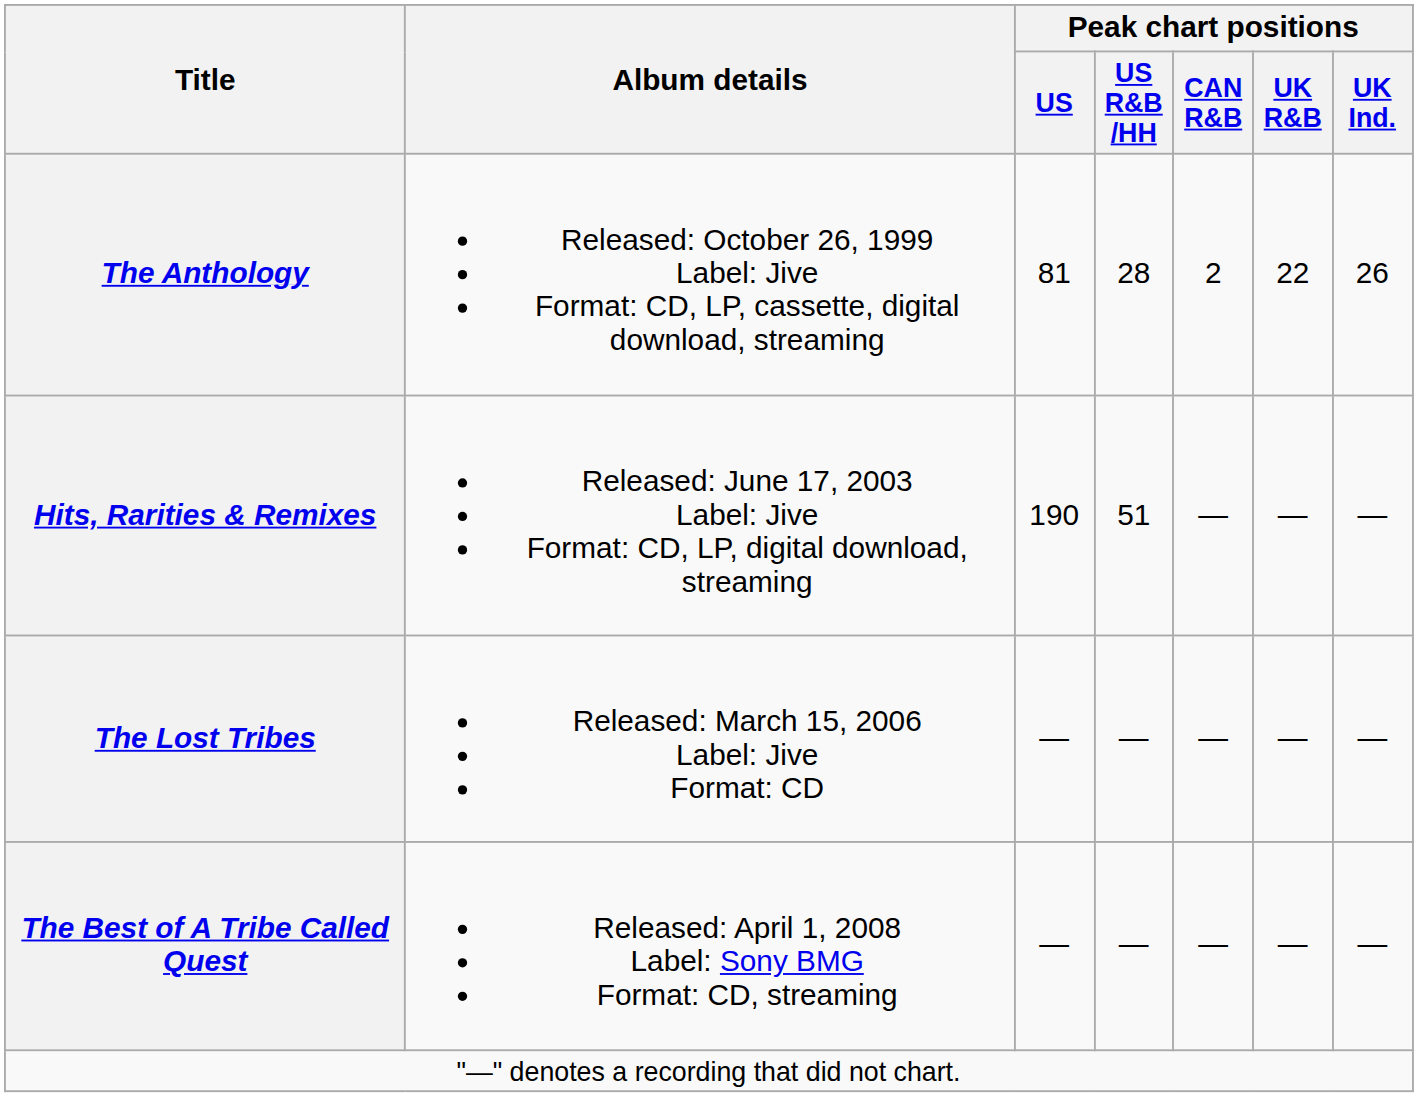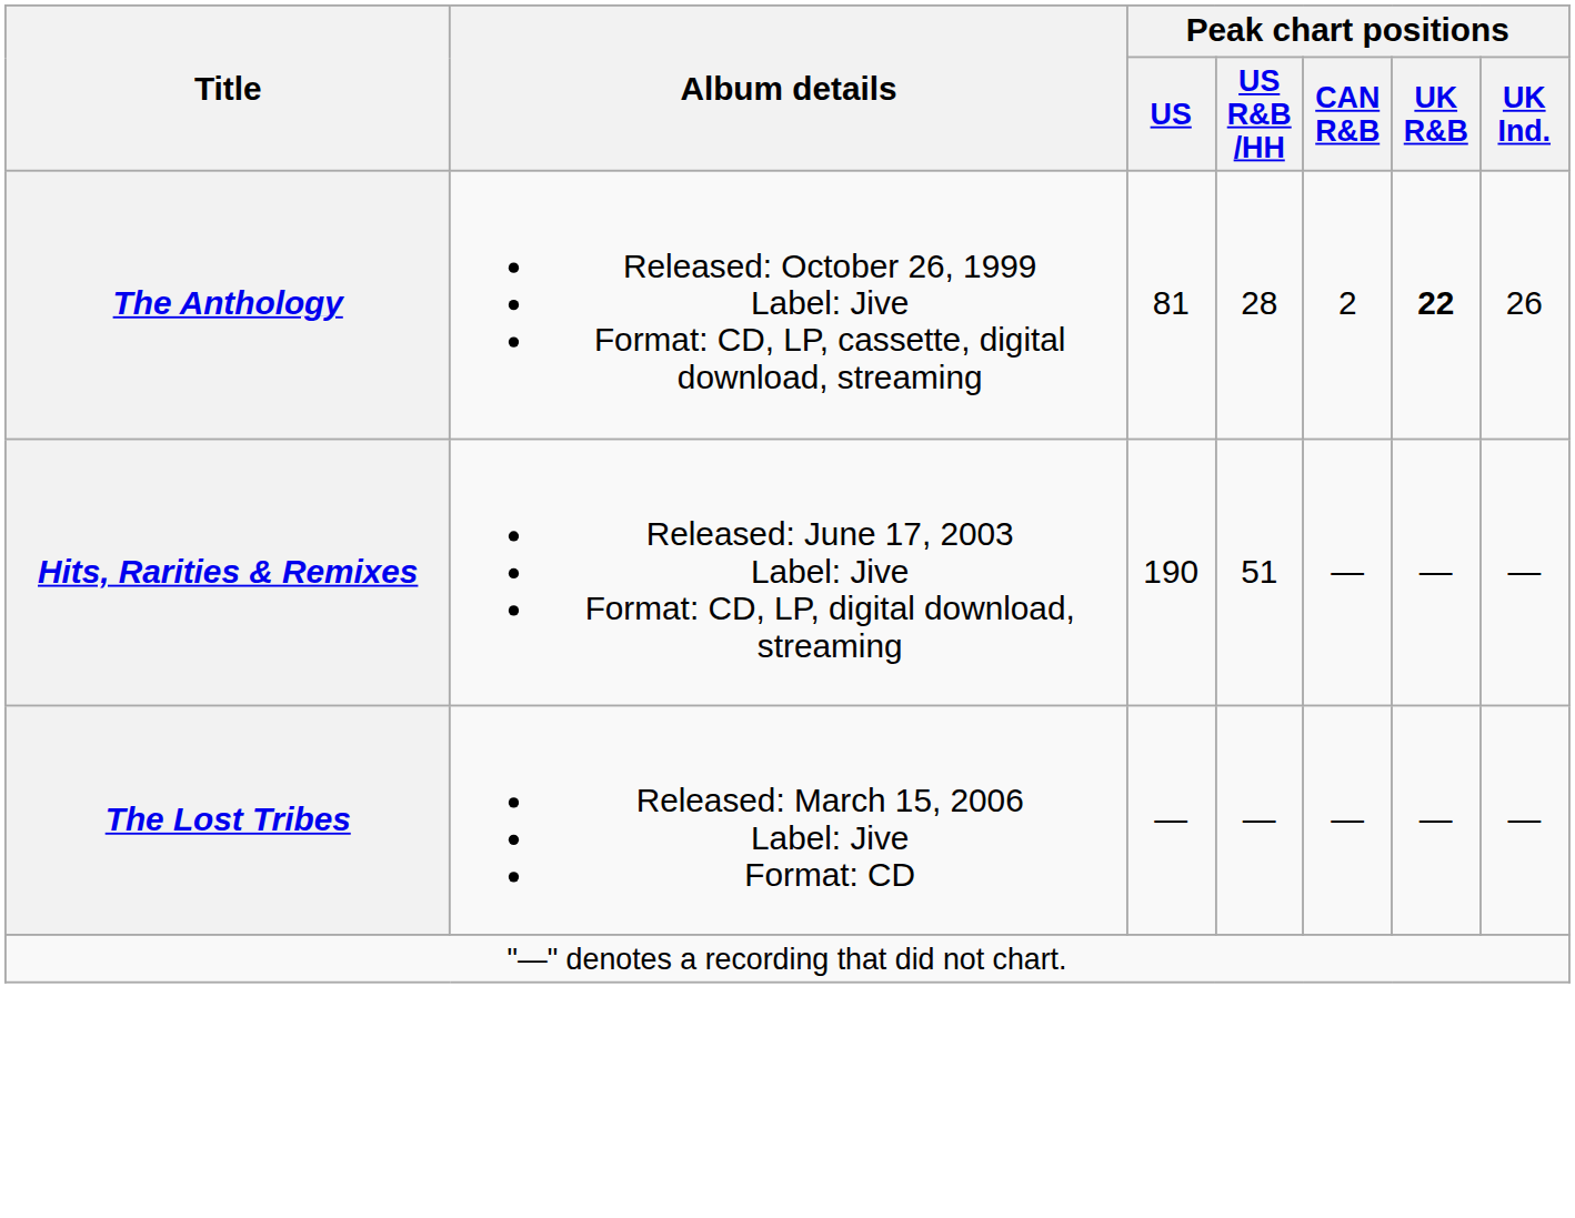 <table class="wikitable plainrowheaders" style="text-align:center;">
 <tr>
 <th scope="col" rowspan="2" style="width:13em;">Title</th>
 <th scope="col" rowspan="2" style="width:20em;">Album details</th>
 <th scope="col" colspan="5">Peak chart positions</th>
 </tr>
 <tr>
 <th scope="col" style="width:2.5em;font-size:90%;"><a href='#'>US</a><br></th>
 <th scope="col" style="width:2.5em;font-size:90%;"><a href='#'>US<br>R&B<br>/HH</a><br></th>
 <th scope="col" style="width:2.5em;font-size:90%;"><a href='#'>CAN<br>R&B</a><br></th>
 <th scope="col" style="width:2.5em;font-size:90%;"><a href='#'>UK R&B</a><br></th>
 <th scope="col" style="width:2.5em;font-size:90%;"><a href='#'>UK Ind.</a><br></th>
 </tr>
 <tr>
 <th scope="row"><em><a href='#'>The Anthology</a></em></th>
 <td><br><ul><li>Released: October 26, 1999</li><li>Label: Jive</li><li>Format: CD, LP, cassette, digital download, streaming</li></ul></td>
 <td>81</td>
 <td>28</td>
 <td>2</td>
-<td>22</td>
+<td><strong>22</strong></td>
 <td>26</td>
 </tr>
 <tr>
 <th scope="row"><em><a href='#'>Hits, Rarities & Remixes</a></em></th>
 <td><br><ul><li>Released: June 17, 2003</li><li>Label: Jive</li><li>Format: CD, LP, digital download, streaming</li></ul></td>
 <td>190</td>
 <td>51</td>
 <td>—</td>
 <td>—</td>
 <td>—</td>
 </tr>
 <tr>
 <th scope="row"><em><a href='#'>The Lost Tribes</a></em></th>
 <td><br><ul><li>Released: March 15, 2006</li><li>Label: Jive</li><li>Format: CD</li></ul></td>
 <td>—</td>
 <td>—</td>
 <td>—</td>
 <td>—</td>
 <td>—</td>
 </tr>
 <tr>
-<th scope="row"><em><a href='#'>The Best of A Tribe Called Quest</a></em></th>
-<td><br><ul><li>Released: April 1, 2008</li><li>Label: <a href='#'>Sony BMG</a></li><li>Format: CD, streaming</li></ul></td>
-<td>—</td>
-<td>—</td>
-<td>—</td>
-<td>—</td>
-<td>—</td>
-</tr>
-<tr>
 <td colspan="7" style="font-size:90%">"—" denotes a recording that did not chart.</td>
 </tr>
 </table>
